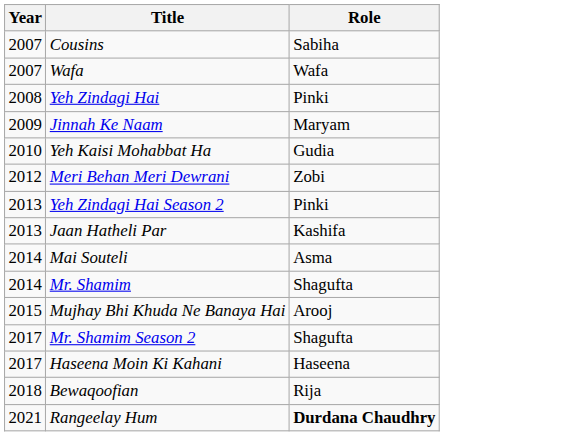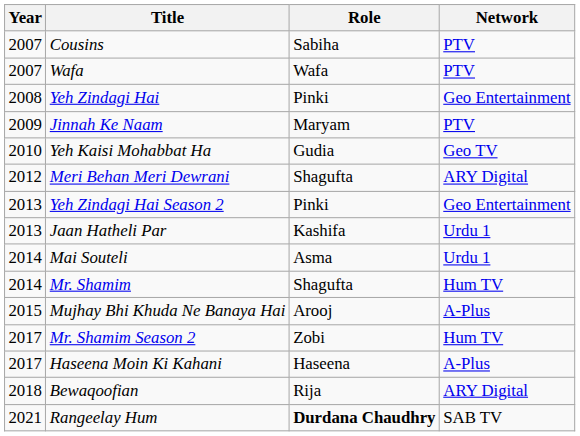 <table class="wikitable sortable plainrowheaders">
 <tr style="text-align:center;">
 <th scope="col">Year</th>
 <th scope="col">Title</th>
 <th scope="col">Role</th>
+<th scope="col">Network</th>
 </tr>
 <tr>
 <td>2007</td>
 <td><em>Cousins</em></td>
 <td>Sabiha</td>
+<td><a href='#'>PTV</a></td>
 </tr>
 <tr>
 <td>2007</td>
 <td><em>Wafa</em></td>
 <td>Wafa</td>
+<td><a href='#'>PTV</a></td>
 </tr>
 <tr>
 <td>2008</td>
 <td><em><a href='#'>Yeh Zindagi Hai</a></em></td>
 <td>Pinki</td>
+<td><a href='#'>Geo Entertainment</a></td>
 </tr>
 <tr>
 <td>2009</td>
 <td><em><a href='#'>Jinnah Ke Naam</a></em></td>
 <td>Maryam</td>
+<td><a href='#'>PTV</a></td>
 </tr>
 <tr>
 <td>2010</td>
 <td><em>Yeh Kaisi Mohabbat Ha</em></td>
 <td>Gudia</td>
+<td><a href='#'>Geo TV</a></td>
 </tr>
 <tr>
 <td>2012</td>
 <td><em><a href='#'>Meri Behan Meri Dewrani</a></em></td>
-<td>Zobi</td>
+<td>Shagufta</td>
+<td><a href='#'>ARY Digital</a></td>
 </tr>
 <tr>
 <td>2013</td>
 <td><em><a href='#'>Yeh Zindagi Hai Season 2</a></em></td>
 <td>Pinki</td>
+<td><a href='#'>Geo Entertainment</a></td>
 </tr>
 <tr>
 <td>2013</td>
 <td><em>Jaan Hatheli Par</em></td>
 <td>Kashifa</td>
+<td><a href='#'>Urdu 1</a></td>
 </tr>
 <tr>
 <td>2014</td>
 <td><em>Mai Souteli</em></td>
 <td>Asma</td>
+<td><a href='#'>Urdu 1</a></td>
 </tr>
 <tr>
 <td>2014</td>
 <td><em><a href='#'>Mr. Shamim</a></em></td>
 <td>Shagufta</td>
+<td><a href='#'>Hum TV</a></td>
 </tr>
 <tr>
 <td>2015</td>
 <td><em>Mujhay Bhi Khuda Ne Banaya Hai</em></td>
 <td>Arooj</td>
+<td><a href='#'>A-Plus</a></td>
 </tr>
 <tr>
 <td>2017</td>
 <td><em><a href='#'>Mr. Shamim Season 2</a></em></td>
-<td>Shagufta</td>
+<td>Zobi</td>
+<td><a href='#'>Hum TV</a></td>
 </tr>
 <tr>
 <td>2017</td>
 <td><em>Haseena Moin Ki Kahani</em></td>
 <td>Haseena</td>
+<td><a href='#'>A-Plus</a></td>
 </tr>
 <tr>
 <td>2018</td>
 <td><em>Bewaqoofian</em></td>
 <td>Rija</td>
+<td><a href='#'>ARY Digital</a></td>
 </tr>
 <tr>
 <td>2021</td>
 <td><em>Rangeelay Hum</em></td>
 <td><strong>Durdana Chaudhry</strong></td>
+<td>SAB TV</td>
 </tr>
 </table>
